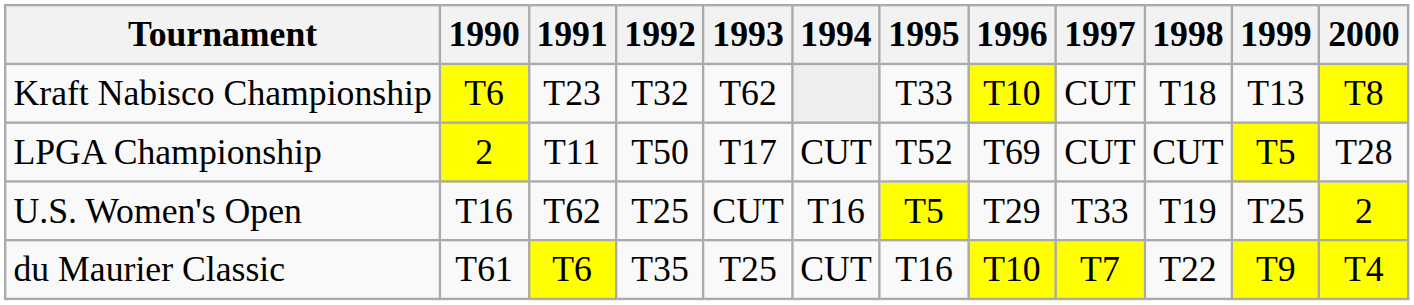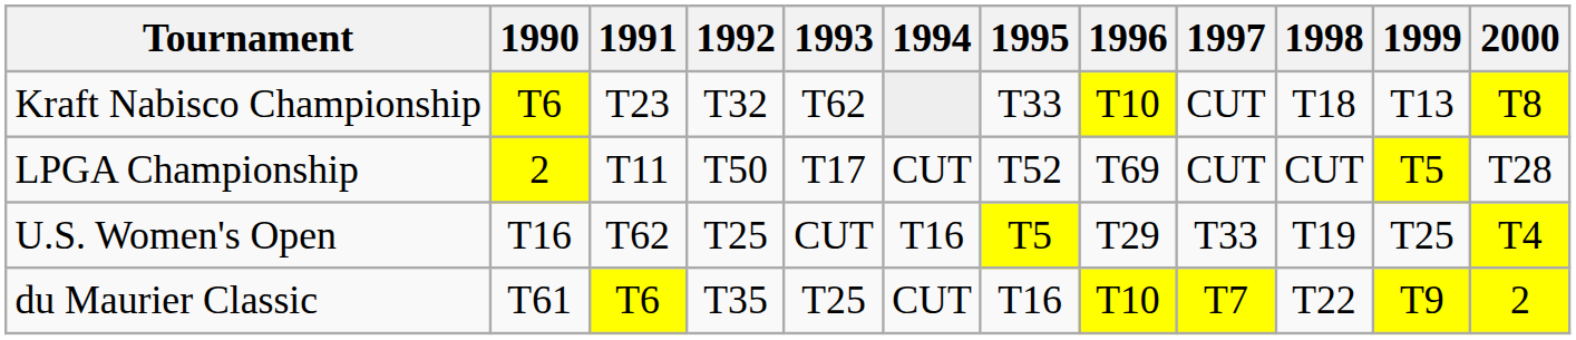 <table class="wikitable" style="font-size:95%;text-align:center;">
 <tr>
 <th>Tournament</th>
 <th>1990</th>
 <th>1991</th>
 <th>1992</th>
 <th>1993</th>
 <th>1994</th>
 <th>1995</th>
 <th>1996</th>
 <th>1997</th>
 <th>1998</th>
 <th>1999</th>
 <th>2000</th>
 </tr>
 <tr>
 <td align=left>Kraft Nabisco Championship</td>
 <td style="background:yellow;">T6</td>
 <td>T23</td>
 <td>T32</td>
 <td>T62</td>
 <td style="background:#eeeeee;"></td>
 <td>T33</td>
 <td style="background:yellow;">T10</td>
 <td>CUT</td>
 <td>T18</td>
 <td>T13</td>
 <td style="background:yellow;">T8</td>
 </tr>
 <tr>
 <td align=left>LPGA Championship</td>
 <td style="background:yellow;">2</td>
 <td>T11</td>
 <td>T50</td>
 <td>T17</td>
 <td>CUT</td>
 <td>T52</td>
 <td>T69</td>
 <td>CUT</td>
 <td>CUT</td>
 <td style="background:yellow;">T5</td>
 <td>T28</td>
 </tr>
 <tr>
 <td align=left>U.S. Women's Open</td>
 <td>T16</td>
 <td>T62</td>
 <td>T25</td>
 <td>CUT</td>
 <td>T16</td>
 <td style="background:yellow;">T5</td>
 <td>T29</td>
 <td>T33</td>
 <td>T19</td>
 <td>T25</td>
-<td style="background:yellow;">2</td>
+<td style="background:yellow;">T4</td>
 </tr>
 <tr>
 <td align=left>du Maurier Classic</td>
 <td>T61</td>
 <td style="background:yellow;">T6</td>
 <td>T35</td>
 <td>T25</td>
 <td>CUT</td>
 <td>T16</td>
 <td style="background:yellow;">T10</td>
 <td style="background:yellow;">T7</td>
 <td>T22</td>
 <td style="background:yellow;">T9</td>
-<td style="background:yellow;">T4</td>
+<td style="background:yellow;">2</td>
 </tr>
 </table>
